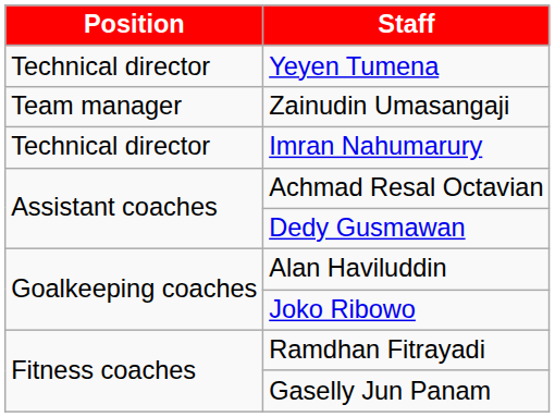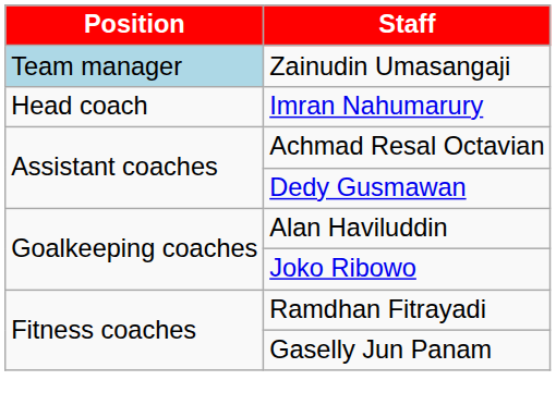 <table class="wikitable">
 <tr>
 <th style="color:white; background:red;">Position</th>
 <th style="color:white; background:red;">Staff</th>
 </tr>
 <tr>
-<td>Technical director</td>
-<td> <a href='#'>Yeyen Tumena</a></td>
-</tr>
-<tr>
-<td>Team manager</td>
+<td style="background: lightblue;">Team manager</td>
 <td> Zainudin Umasangaji</td>
 </tr>
 <tr>
-<td>Technical director</td>
+<td>Head coach</td>
 <td> <a href='#'>Imran Nahumarury</a></td>
 </tr>
 <tr>
 <td rowspan="2">Assistant coaches</td>
 <td> Achmad Resal Octavian</td>
 </tr>
 <tr>
 <td> <a href='#'>Dedy Gusmawan</a></td>
 </tr>
 <tr>
 <td rowspan="2">Goalkeeping coaches</td>
 <td> Alan Haviluddin</td>
 </tr>
 <tr>
 <td> <a href='#'>Joko Ribowo</a></td>
 </tr>
 <tr>
 <td rowspan="2">Fitness coaches</td>
 <td> Ramdhan Fitrayadi</td>
 </tr>
 <tr>
 <td> Gaselly Jun Panam</td>
 </tr>
 </table>
